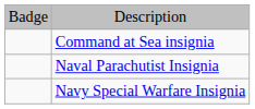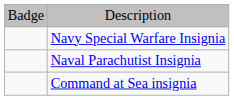 <table class="wikitable">
 <tr style="text-align:center; background:silver;">
 <td>Badge</td>
 <td style="background:silver; text-align:center;">Description</td>
 </tr>
 <tr>
 <td></td>
-<td><a href='#'>Command at Sea insignia</a></td>
+<td><a href='#'>Navy Special Warfare Insignia</a></td>
 </tr>
 <tr>
 <td></td>
 <td><a href='#'>Naval Parachutist Insignia</a></td>
 </tr>
 <tr>
 <td></td>
-<td><a href='#'>Navy Special Warfare Insignia</a></td>
+<td><a href='#'>Command at Sea insignia</a></td>
 </tr>
 </table>
